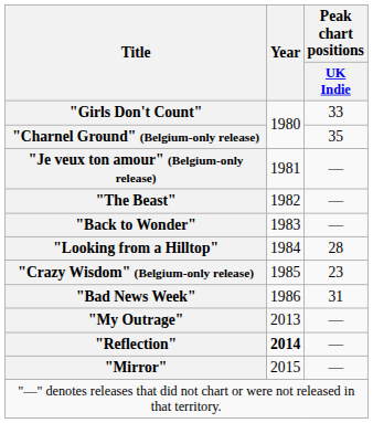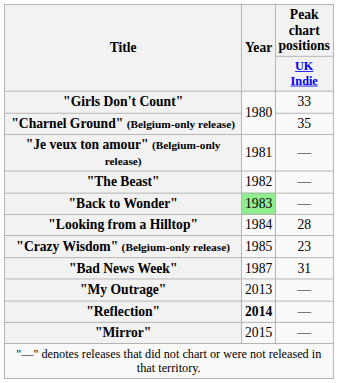 <table class="wikitable plainrowheaders" style="text-align:center;">
 <tr>
 <th rowspan="2" scope="col" style="width:17em;">Title</th>
 <th rowspan="2" scope="col" style="width:2em;">Year</th>
 <th>Peak chart positions</th>
 </tr>
 <tr>
 <th scope="col" style="width:2em;font-size:90%;"><a href='#'>UK<br>Indie</a><br></th>
 </tr>
 <tr>
 <th scope="row">"Girls Don't Count"</th>
 <td rowspan="2">1980</td>
 <td>33</td>
 </tr>
 <tr>
 <th scope="row">"Charnel Ground" <small>(Belgium-only release)</small></th>
 <td>35</td>
 </tr>
 <tr>
 <th scope="row">"Je veux ton amour" <small>(Belgium-only release)</small></th>
 <td>1981</td>
 <td>—</td>
 </tr>
 <tr>
 <th scope="row">"The Beast"</th>
 <td>1982</td>
 <td>—</td>
 </tr>
 <tr>
 <th scope="row">"Back to Wonder"</th>
-<td>1983</td>
+<td style="background: lightgreen;">1983</td>
 <td>—</td>
 </tr>
 <tr>
 <th scope="row">"Looking from a Hilltop"</th>
 <td>1984</td>
 <td>28</td>
 </tr>
 <tr>
 <th scope="row">"Crazy Wisdom" <small>(Belgium-only release)</small></th>
 <td>1985</td>
 <td>23</td>
 </tr>
 <tr>
 <th scope="row">"Bad News Week"</th>
-<td>1986</td>
+<td>1987</td>
 <td>31</td>
 </tr>
 <tr>
 <th scope="row">"My Outrage"</th>
 <td>2013</td>
 <td>—</td>
 </tr>
 <tr>
 <th scope="row">"Reflection"</th>
 <td><strong>2014</strong></td>
 <td>—</td>
 </tr>
 <tr>
 <th scope="row">"Mirror"</th>
 <td>2015</td>
 <td>—</td>
 </tr>
 <tr>
 <td colspan="3" style="font-size:90%">"—" denotes releases that did not chart or were not released in that territory.</td>
 </tr>
 </table>
